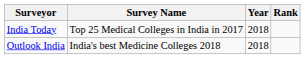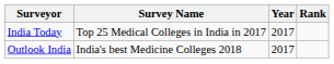 <table class="wikitable sortable">
 <tr>
 <th>Surveyor</th>
 <th>Survey Name</th>
 <th>Year</th>
 <th>Rank</th>
 </tr>
 <tr>
 <td><a href='#'>India Today</a></td>
 <td>Top 25 Medical Colleges in India in 2017</td>
-<td>2018</td>
+<td>2017</td>
 <td></td>
 </tr>
 <tr>
 <td><a href='#'>Outlook India</a></td>
 <td>India's best Medicine Colleges 2018</td>
-<td>2018</td>
+<td>2017</td>
 <td></td>
 </tr>
 </table>
